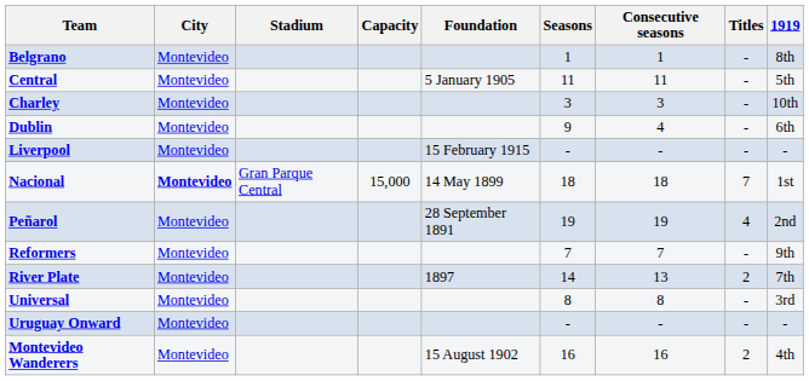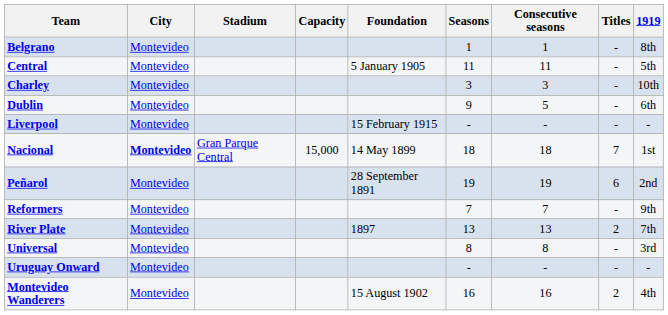 <table class="wikitable">
 <tr>
 <th>Team</th>
 <th>City</th>
 <th>Stadium</th>
 <th>Capacity</th>
 <th>Foundation</th>
 <th>Seasons</th>
 <th>Consecutive seasons</th>
 <th>Titles</th>
 <th><a href='#'>1919</a></th>
 </tr>
 <tr bgcolor=#D8E2EE>
 <td> <strong><a href='#'>Belgrano</a></strong></td>
 <td> <a href='#'>Montevideo</a></td>
 <td></td>
 <td align=center></td>
 <td></td>
 <td align=center>1</td>
 <td align=center>1</td>
 <td align=center>-</td>
 <td align=center>8th</td>
 </tr>
 <tr bgcolor=#F3F5F7>
 <td> <strong><a href='#'>Central</a></strong></td>
 <td> <a href='#'>Montevideo</a></td>
 <td></td>
 <td align=center></td>
 <td>5 January 1905</td>
 <td align=center>11</td>
 <td align=center>11</td>
 <td align=center>-</td>
 <td align=center>5th</td>
 </tr>
 <tr bgcolor=#D8E2EE>
 <td> <strong><a href='#'>Charley</a></strong></td>
 <td> <a href='#'>Montevideo</a></td>
 <td></td>
 <td align=center></td>
 <td></td>
 <td align=center>3</td>
 <td align=center>3</td>
 <td align=center>-</td>
 <td align=center>10th</td>
 </tr>
 <tr bgcolor=#F3F5F7>
 <td> <strong><a href='#'>Dublin</a></strong></td>
 <td> <a href='#'>Montevideo</a></td>
 <td></td>
 <td align=center></td>
 <td></td>
 <td align=center>9</td>
-<td align=center>4</td>
+<td align=center>5</td>
 <td align=center>-</td>
 <td align=center>6th</td>
 </tr>
 <tr bgcolor=#D8E2EE>
 <td> <strong><a href='#'>Liverpool</a></strong></td>
 <td> <a href='#'>Montevideo</a></td>
 <td></td>
 <td align=center></td>
 <td>15 February 1915</td>
 <td align=center>-</td>
 <td align=center>-</td>
 <td align=center>-</td>
 <td align=center>-</td>
 </tr>
 <tr bgcolor=#F3F5F7>
 <td> <strong><a href='#'>Nacional</a></strong></td>
 <td><strong> <a href='#'>Montevideo</a></strong></td>
 <td><a href='#'>Gran Parque Central</a></td>
 <td align=center>15,000</td>
 <td>14 May 1899</td>
 <td align=center>18</td>
 <td align=center>18</td>
 <td align=center>7</td>
 <td align=center>1st</td>
 </tr>
 <tr bgcolor=#D8E2EE>
 <td> <strong><a href='#'>Peñarol</a></strong></td>
 <td> <a href='#'>Montevideo</a></td>
 <td></td>
 <td align=center></td>
 <td>28 September 1891</td>
 <td align=center>19</td>
 <td align=center>19</td>
-<td align=center>4</td>
+<td align=center>6</td>
 <td align=center>2nd</td>
 </tr>
 <tr bgcolor=#F3F5F7>
 <td><strong><a href='#'>Reformers</a></strong></td>
 <td> <a href='#'>Montevideo</a></td>
 <td></td>
 <td align=center></td>
 <td></td>
 <td align=center>7</td>
 <td align=center>7</td>
 <td align=center>-</td>
 <td align=center>9th</td>
 </tr>
 <tr bgcolor=#D8E2EE>
 <td> <strong><a href='#'>River Plate</a></strong></td>
 <td> <a href='#'>Montevideo</a></td>
 <td></td>
 <td align=center></td>
 <td>1897</td>
-<td align=center>14</td>
+<td align=center>13</td>
 <td align=center>13</td>
 <td align=center>2</td>
 <td align=center>7th</td>
 </tr>
 <tr bgcolor=#F3F5F7>
 <td> <strong><a href='#'>Universal</a></strong></td>
 <td> <a href='#'>Montevideo</a></td>
 <td></td>
 <td align=center></td>
 <td></td>
 <td align=center>8</td>
 <td align=center>8</td>
 <td align=center>-</td>
 <td align=center>3rd</td>
 </tr>
 <tr bgcolor=#D8E2EE>
 <td> <strong><a href='#'>Uruguay Onward</a></strong></td>
 <td> <a href='#'>Montevideo</a></td>
 <td></td>
 <td align=center></td>
 <td></td>
 <td align=center>-</td>
 <td align=center>-</td>
 <td align=center>-</td>
 <td align=center>-</td>
 </tr>
 <tr bgcolor=#F3F5F7>
 <td> <strong><a href='#'>Montevideo Wanderers</a></strong></td>
 <td> <a href='#'>Montevideo</a></td>
 <td></td>
 <td align=center></td>
 <td>15 August 1902</td>
 <td align=center>16</td>
 <td align=center>16</td>
 <td align=center>2</td>
 <td align=center>4th</td>
 </tr>
 </table>
